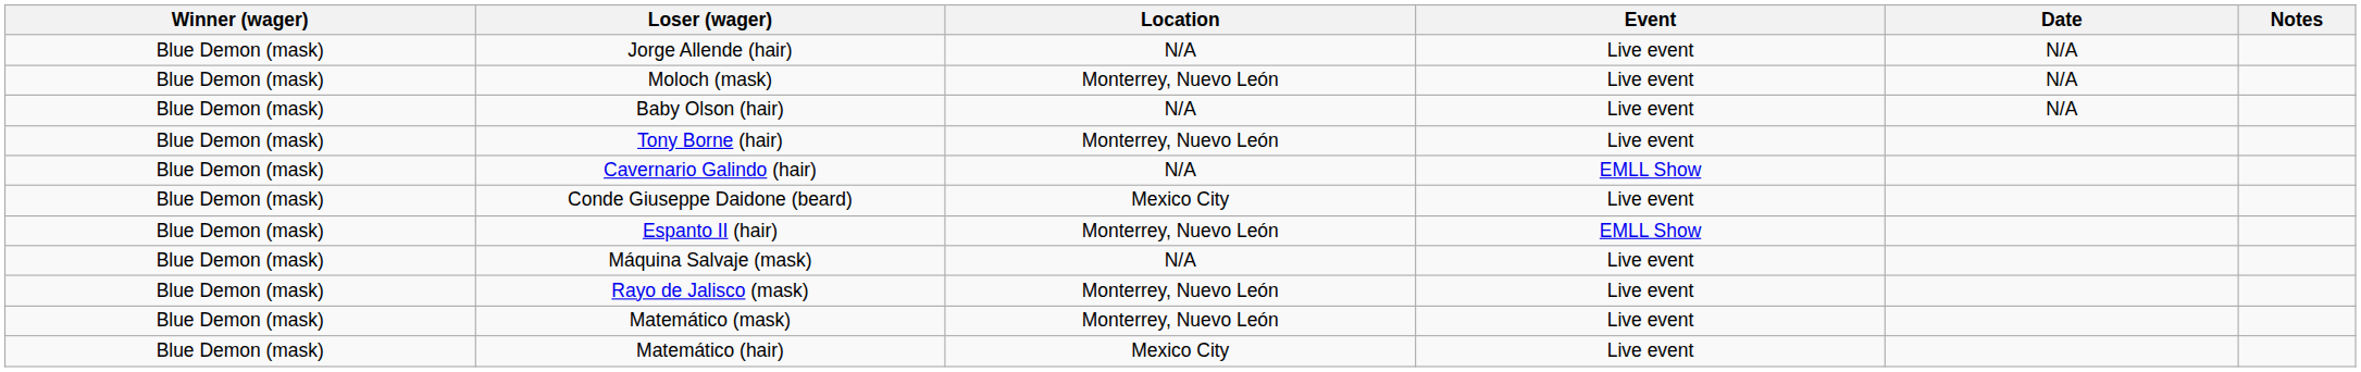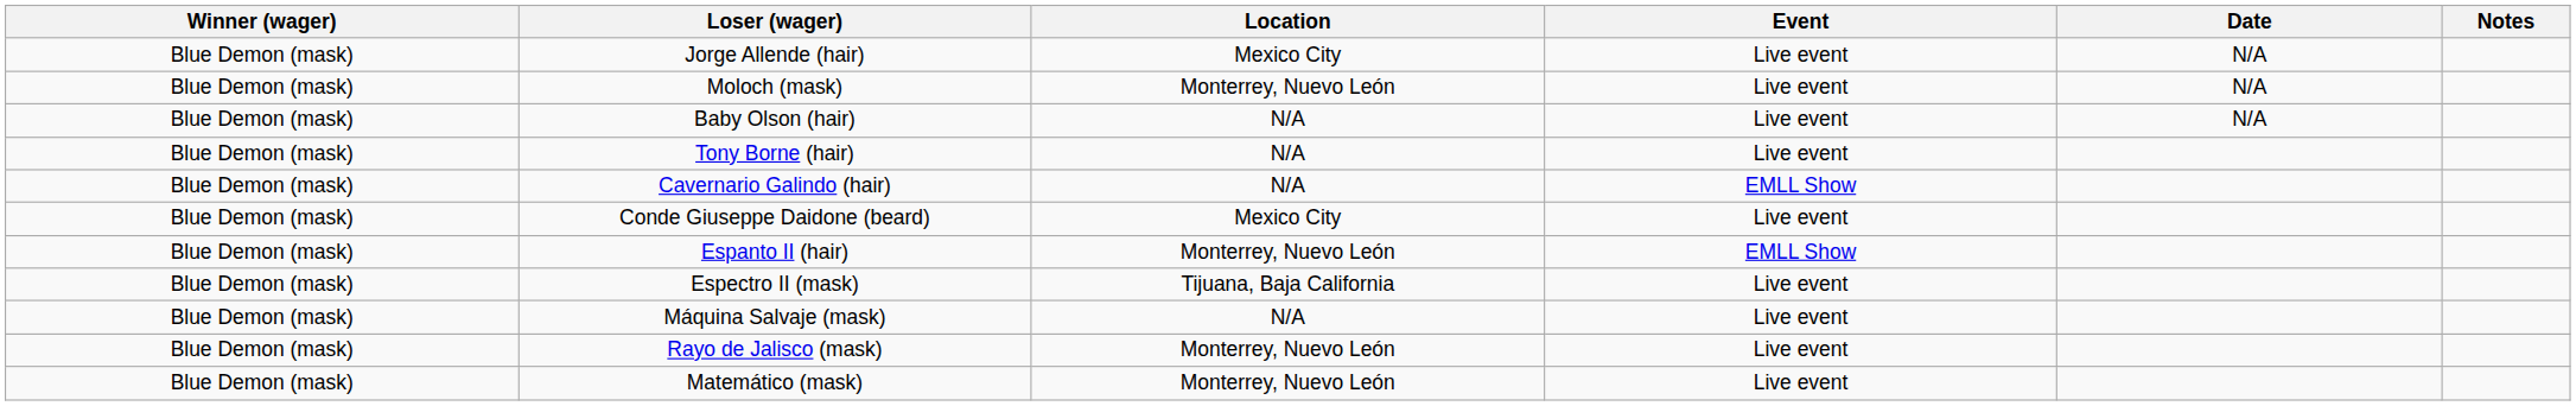 <table class="wikitable sortable" width=100%  style="text-align: center">
 <tr>
 <th width=20% scope="col">Winner (wager)</th>
 <th width=20% scope="col">Loser (wager)</th>
 <th width=20% scope="col">Location</th>
 <th width=20% scope="col">Event</th>
 <th width=15% scope="col">Date</th>
 <th class="unsortable" width=5% scope="col">Notes</th>
 </tr>
 <tr>
 <td>Blue Demon (mask)</td>
 <td>Jorge Allende (hair)</td>
-<td>N/A</td>
+<td>Mexico City</td>
 <td>Live event</td>
 <td>N/A</td>
 <td></td>
 </tr>
 <tr>
 <td>Blue Demon (mask)</td>
 <td>Moloch (mask)</td>
 <td>Monterrey, Nuevo León</td>
 <td>Live event</td>
 <td>N/A</td>
 <td></td>
 </tr>
 <tr>
 <td>Blue Demon (mask)</td>
 <td>Baby Olson (hair)</td>
 <td>N/A</td>
 <td>Live event</td>
 <td>N/A</td>
 <td></td>
 </tr>
 <tr>
 <td>Blue Demon (mask)</td>
 <td><a href='#'>Tony Borne</a> (hair)</td>
-<td>Monterrey, Nuevo León</td>
+<td>N/A</td>
 <td>Live event</td>
 <td></td>
 <td></td>
 </tr>
 <tr>
 <td>Blue Demon (mask)</td>
 <td><a href='#'>Cavernario Galindo</a> (hair)</td>
 <td>N/A</td>
 <td><a href='#'>EMLL Show</a></td>
 <td></td>
 <td></td>
 </tr>
 <tr>
 <td>Blue Demon (mask)</td>
 <td>Conde Giuseppe Daidone (beard)</td>
 <td>Mexico City</td>
 <td>Live event</td>
 <td></td>
 <td></td>
 </tr>
 <tr>
 <td>Blue Demon (mask)</td>
 <td><a href='#'>Espanto II</a> (hair)</td>
 <td>Monterrey, Nuevo León</td>
 <td><a href='#'>EMLL Show</a></td>
 <td></td>
 <td></td>
 </tr>
 <tr>
 <td>Blue Demon (mask)</td>
+<td>Espectro II (mask)</td>
+<td>Tijuana, Baja California</td>
+<td>Live event</td>
+<td></td>
+<td></td>
+</tr>
+<tr>
+<td>Blue Demon (mask)</td>
 <td>Máquina Salvaje (mask)</td>
 <td>N/A</td>
 <td>Live event</td>
 <td></td>
 <td></td>
 </tr>
 <tr>
 <td>Blue Demon (mask)</td>
 <td><a href='#'>Rayo de Jalisco</a> (mask)</td>
 <td>Monterrey, Nuevo León</td>
 <td>Live event</td>
 <td></td>
 <td></td>
 </tr>
 <tr>
 <td>Blue Demon (mask)</td>
 <td>Matemático (mask)</td>
 <td>Monterrey, Nuevo León</td>
 <td>Live event</td>
 <td></td>
 <td></td>
 </tr>
-<tr>
-<td>Blue Demon (mask)</td>
-<td>Matemático (hair)</td>
-<td>Mexico City</td>
-<td>Live event</td>
-<td></td>
-<td></td>
-</tr>
 </table>
